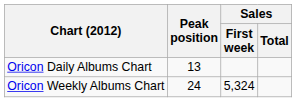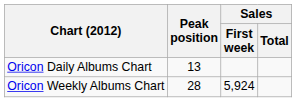 <table class="wikitable sortable" border="1">
 <tr>
 <th rowspan="2">Chart (2012)</th>
 <th rowspan="2">Peak<br>position</th>
 <th colspan="2">Sales</th>
 </tr>
 <tr>
 <th>First<br>week</th>
 <th>Total</th>
 </tr>
 <tr>
 <td><a href='#'>Oricon</a> Daily Albums Chart</td>
 <td style="text-align:center;">13</td>
 <td style="text-align:center;"></td>
 <td></td>
 </tr>
 <tr>
 <td><a href='#'>Oricon</a> Weekly Albums Chart</td>
-<td style="text-align:center;">24</td>
-<td style="text-align:center;">5,324</td>
+<td style="text-align:center;">28</td>
+<td style="text-align:center;">5,924</td>
 <td style="text-align:center;"></td>
 </tr>
 </table>
